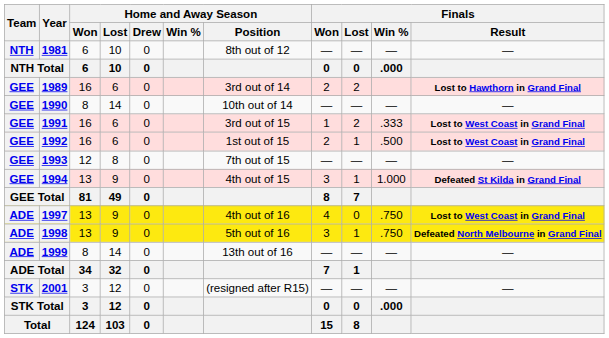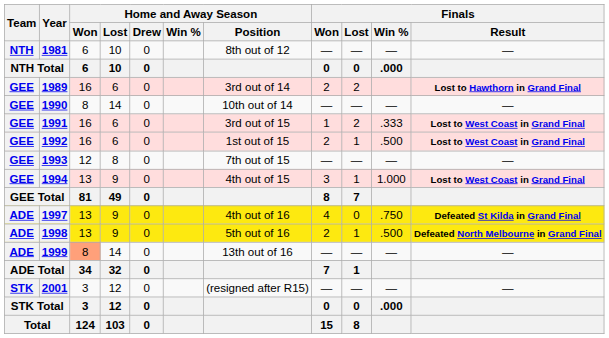 <table class="wikitable" style="font-size: 95%; text-align:center;">
 <tr>
 <th rowspan="2">Team</th>
 <th rowspan="2">Year</th>
 <th colspan="5">Home and Away Season</th>
 <th colspan="4">Finals</th>
 </tr>
 <tr>
 <th>Won</th>
 <th>Lost</th>
 <th>Drew</th>
 <th>Win %</th>
 <th>Position</th>
 <th>Won</th>
 <th>Lost</th>
 <th>Win %</th>
 <th>Result</th>
 </tr>
 <tr>
 <th><a href='#'>NTH</a></th>
 <th><a href='#'>1981</a></th>
 <td>6</td>
 <td>10</td>
 <td>0</td>
 <td></td>
 <td>8th out of 12</td>
 <td>—</td>
 <td>—</td>
 <td>—</td>
 <td>—</td>
 </tr>
 <tr>
 <th colspan="2">NTH Total</th>
 <th>6</th>
 <th>10</th>
 <th>0</th>
 <th></th>
 <th></th>
 <th>0</th>
 <th>0</th>
 <th>.000</th>
 <th></th>
 </tr>
 <tr ! style="background:#fdd;">
 <th><a href='#'>GEE</a></th>
 <th><a href='#'>1989</a></th>
 <td>16</td>
 <td>6</td>
 <td>0</td>
 <td></td>
 <td>3rd out of 14</td>
 <td>2</td>
 <td>2</td>
 <td></td>
 <td><small><strong>Lost to <a href='#'>Hawthorn</a> in <a href='#'>Grand Final</a></strong></small></td>
 </tr>
 <tr>
 <th><a href='#'>GEE</a></th>
 <th><a href='#'>1990</a></th>
 <td>8</td>
 <td>14</td>
 <td>0</td>
 <td></td>
 <td>10th out of 14</td>
 <td>—</td>
 <td>—</td>
 <td>—</td>
 <td>—</td>
 </tr>
 <tr ! style="background:#fdd;">
 <th><a href='#'>GEE</a></th>
 <th><a href='#'>1991</a></th>
 <td>16</td>
 <td>6</td>
 <td>0</td>
 <td></td>
 <td>3rd out of 15</td>
 <td>1</td>
 <td>2</td>
 <td>.333</td>
 <td><small><strong>Lost to <a href='#'>West Coast</a> in <a href='#'>Grand Final</a></strong></small></td>
 </tr>
 <tr ! style="background:#fdd;">
 <th><a href='#'>GEE</a></th>
 <th><a href='#'>1992</a></th>
 <td>16</td>
 <td>6</td>
 <td>0</td>
 <td></td>
 <td>1st out of 15</td>
 <td>2</td>
 <td>1</td>
 <td>.500</td>
 <td><small><strong>Lost to <a href='#'>West Coast</a> in <a href='#'>Grand Final</a></strong></small></td>
 </tr>
 <tr>
 <th><a href='#'>GEE</a></th>
 <th><a href='#'>1993</a></th>
 <td>12</td>
 <td>8</td>
 <td>0</td>
 <td></td>
 <td>7th out of 15</td>
 <td>—</td>
 <td>—</td>
 <td>—</td>
 <td>—</td>
 </tr>
 <tr ! style="background:#fdd;">
 <th><a href='#'>GEE</a></th>
 <th><a href='#'>1994</a></th>
 <td>13</td>
 <td>9</td>
 <td>0</td>
 <td></td>
 <td>4th out of 15</td>
 <td>3</td>
 <td>1</td>
 <td>1.000</td>
-<td><small><strong>Defeated <a href='#'>St Kilda</a> in <a href='#'>Grand Final</a></strong></small></td>
+<td><small><strong>Lost to <a href='#'>West Coast</a> in <a href='#'>Grand Final</a></strong></small></td>
 </tr>
 <tr>
 <th colspan="2">GEE Total</th>
 <th>81</th>
 <th>49</th>
 <th>0</th>
 <th></th>
 <th></th>
 <th>8</th>
 <th>7</th>
 <th></th>
 <th></th>
 </tr>
 <tr ! style="background:#FDE910;">
 <th><a href='#'>ADE</a></th>
 <th><a href='#'>1997</a></th>
 <td>13</td>
 <td>9</td>
 <td>0</td>
 <td></td>
 <td>4th out of 16</td>
 <td>4</td>
 <td>0</td>
 <td>.750</td>
-<td><small><strong>Lost to <a href='#'>West Coast</a> in <a href='#'>Grand Final</a></strong></small></td>
+<td><small><strong>Defeated <a href='#'>St Kilda</a> in <a href='#'>Grand Final</a></strong></small></td>
 </tr>
 <tr ! style="background:#FDE910;">
 <th><a href='#'>ADE</a></th>
 <th><a href='#'>1998</a></th>
 <td>13</td>
 <td>9</td>
 <td>0</td>
 <td></td>
 <td>5th out of 16</td>
-<td>3</td>
+<td>2</td>
 <td>1</td>
-<td>.750</td>
+<td>.500</td>
 <td><small><strong>Defeated <a href='#'>North Melbourne</a> in <a href='#'>Grand Final</a></strong></small></td>
 </tr>
 <tr>
 <th><a href='#'>ADE</a></th>
 <th><a href='#'>1999</a></th>
-<td>8</td>
+<td style="background: lightsalmon;">8</td>
 <td>14</td>
 <td>0</td>
 <td></td>
 <td>13th out of 16</td>
 <td>—</td>
 <td>—</td>
 <td>—</td>
 <td>—</td>
 </tr>
 <tr>
 <th colspan="2">ADE Total</th>
 <th>34</th>
 <th>32</th>
 <th>0</th>
 <th></th>
 <th></th>
 <th>7</th>
 <th>1</th>
 <th></th>
 <th></th>
 </tr>
 <tr>
 <th><a href='#'>STK</a></th>
 <th><a href='#'>2001</a></th>
 <td>3</td>
 <td>12</td>
 <td>0</td>
 <td></td>
 <td>(resigned after R15)</td>
 <td>—</td>
 <td>—</td>
 <td>—</td>
 <td>—</td>
 </tr>
 <tr>
 <th colspan="2">STK Total</th>
 <th>3</th>
 <th>12</th>
 <th>0</th>
 <th></th>
 <th></th>
 <th>0</th>
 <th>0</th>
 <th>.000</th>
 <th></th>
 </tr>
 <tr>
 <th colspan="2">Total</th>
 <th>124</th>
 <th>103</th>
 <th>0</th>
 <th></th>
 <th></th>
 <th>15</th>
 <th>8</th>
 <th></th>
 <th></th>
 </tr>
 </table>
